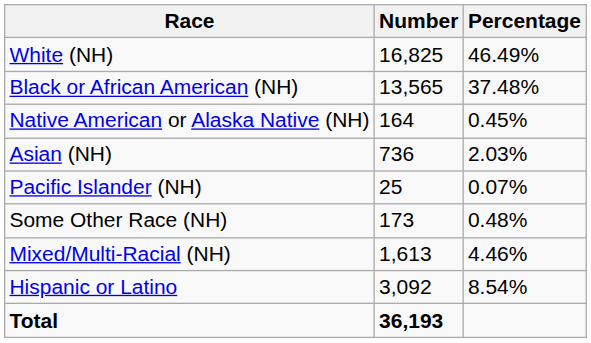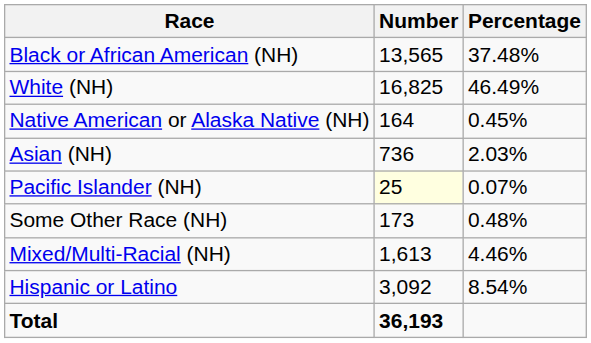 <table class="wikitable">
 <tr>
 <th>Race</th>
 <th>Number</th>
 <th>Percentage</th>
 </tr>
 <tr>
+<td><a href='#'>Black or African American</a> (NH)</td>
+<td>13,565</td>
+<td>37.48%</td>
+</tr>
+<tr>
 <td><a href='#'>White</a> (NH)</td>
 <td>16,825</td>
 <td>46.49%</td>
-</tr>
-<tr>
-<td><a href='#'>Black or African American</a> (NH)</td>
-<td>13,565</td>
-<td>37.48%</td>
 </tr>
 <tr>
 <td><a href='#'>Native American</a> or <a href='#'>Alaska Native</a> (NH)</td>
 <td>164</td>
 <td>0.45%</td>
 </tr>
 <tr>
 <td><a href='#'>Asian</a> (NH)</td>
 <td>736</td>
 <td>2.03%</td>
 </tr>
 <tr>
 <td><a href='#'>Pacific Islander</a> (NH)</td>
-<td>25</td>
+<td style="background: lightyellow;">25</td>
 <td>0.07%</td>
 </tr>
 <tr>
 <td>Some Other Race (NH)</td>
 <td>173</td>
 <td>0.48%</td>
 </tr>
 <tr>
 <td><a href='#'>Mixed/Multi-Racial</a> (NH)</td>
 <td>1,613</td>
 <td>4.46%</td>
 </tr>
 <tr>
 <td><a href='#'>Hispanic or Latino</a></td>
 <td>3,092</td>
 <td>8.54%</td>
 </tr>
 <tr>
 <td><strong>Total</strong></td>
 <td><strong>36,193</strong></td>
 <td></td>
 </tr>
 </table>
